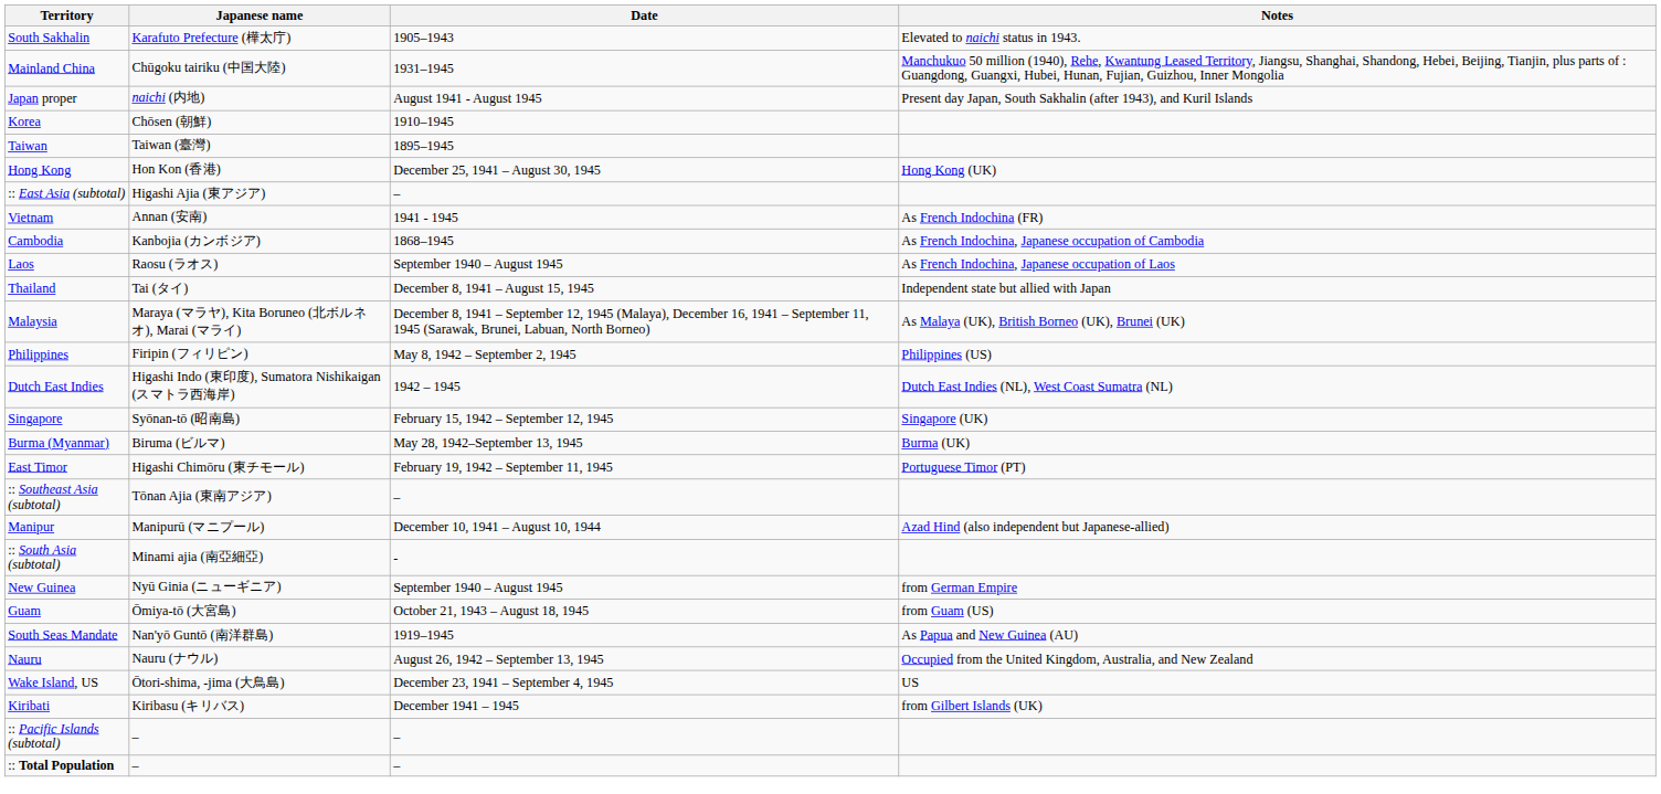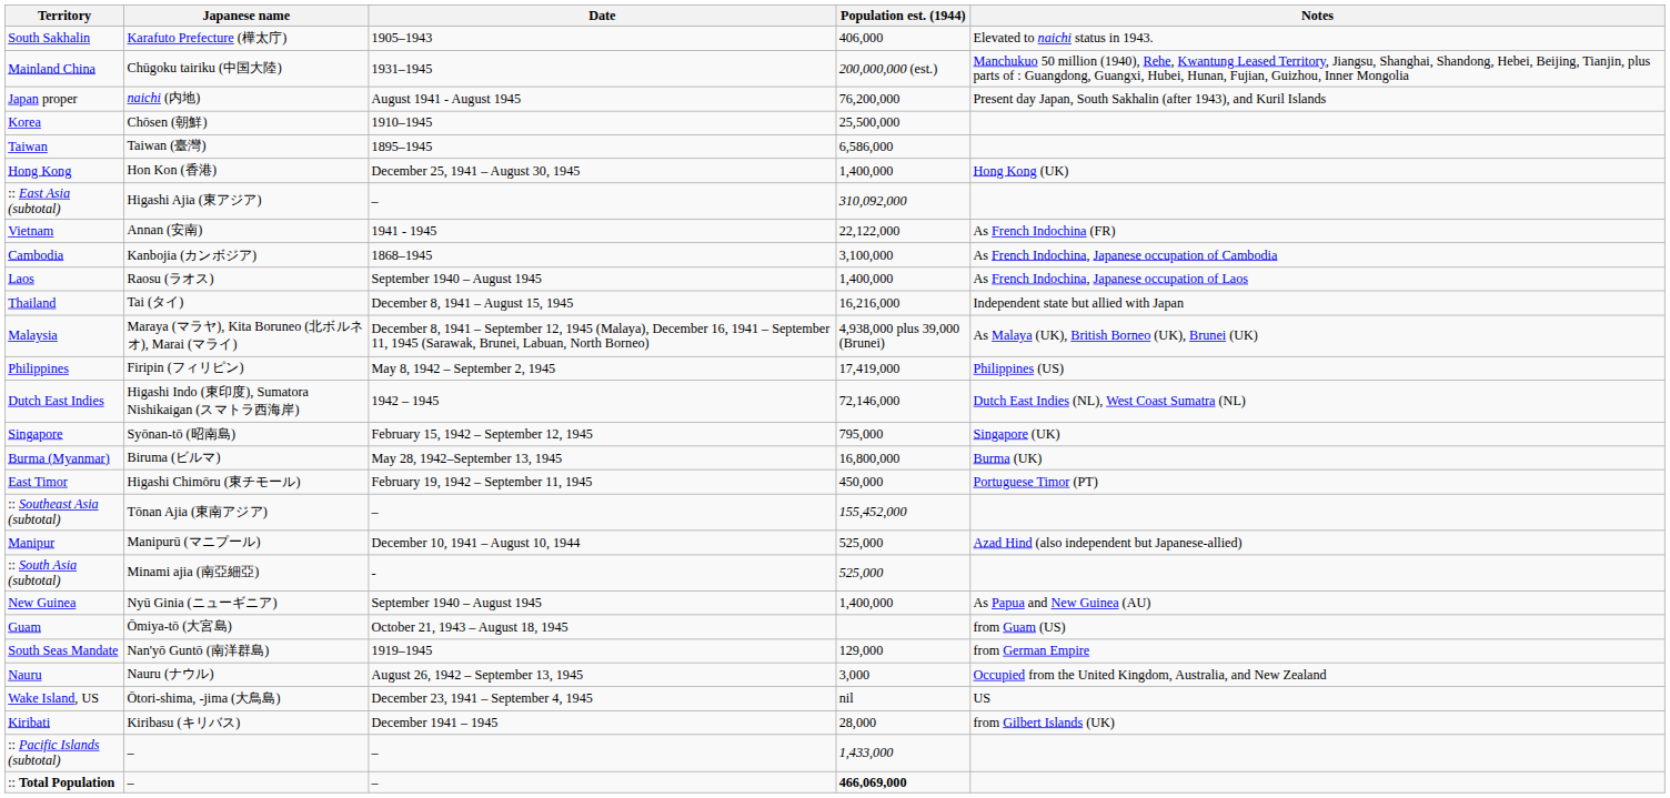 <table class="wikitable sortable">
 <tr>
 <th>Territory</th>
 <th>Japanese name</th>
 <th>Date</th>
+<th>Population est. (1944)</th>
 <th>Notes</th>
 </tr>
 <tr>
 <td><a href='#'>South Sakhalin</a></td>
 <td><a href='#'>Karafuto Prefecture</a> (樺太庁)</td>
 <td>1905–1943</td>
+<td>406,000</td>
 <td>Elevated to <em><a href='#'>naichi</a></em> status in 1943.</td>
 </tr>
 <tr>
 <td><a href='#'>Mainland China</a></td>
 <td>Chūgoku tairiku (中国大陸)</td>
 <td>1931–1945</td>
+<td><em>200,000,000</em> (est.)</td>
 <td><a href='#'>Manchukuo</a> 50 million (1940), <a href='#'>Rehe</a>, <a href='#'>Kwantung Leased Territory</a>, Jiangsu, Shanghai, Shandong, Hebei, Beijing, Tianjin, plus parts of : Guangdong, Guangxi, Hubei, Hunan, Fujian, Guizhou, Inner Mongolia</td>
 </tr>
 <tr>
 <td><a href='#'>Japan</a> proper</td>
 <td><em><a href='#'>naichi</a></em> (内地)</td>
 <td>August 1941 - August 1945</td>
+<td>76,200,000</td>
 <td>Present day Japan, South Sakhalin (after 1943), and Kuril Islands</td>
 </tr>
 <tr>
 <td><a href='#'>Korea</a></td>
 <td>Chōsen (朝鮮)</td>
 <td>1910–1945</td>
+<td>25,500,000</td>
 <td></td>
 </tr>
 <tr>
 <td><a href='#'>Taiwan</a></td>
 <td>Taiwan (臺灣)</td>
 <td>1895–1945</td>
+<td>6,586,000</td>
 <td></td>
 </tr>
 <tr>
 <td><a href='#'>Hong Kong</a></td>
 <td>Hon Kon (香港)</td>
 <td>December 25, 1941 – August 30, 1945</td>
+<td>1,400,000</td>
 <td><a href='#'>Hong Kong</a> (UK)</td>
 </tr>
 <tr>
 <td>:: <em><a href='#'>East Asia</a> (subtotal)</em></td>
 <td>Higashi Ajia (東アジア)</td>
 <td>–</td>
+<td><em>310,092,000</em></td>
 <td></td>
 </tr>
 <tr>
 <td><a href='#'>Vietnam</a></td>
 <td>Annan (安南)</td>
 <td>1941 - 1945</td>
+<td>22,122,000</td>
 <td>As <a href='#'>French Indochina</a> (FR)</td>
 </tr>
 <tr>
 <td><a href='#'>Cambodia</a></td>
 <td>Kanbojia (カンボジア)</td>
 <td>1868–1945</td>
+<td>3,100,000</td>
 <td>As <a href='#'>French Indochina</a>, <a href='#'>Japanese occupation of Cambodia</a></td>
 </tr>
 <tr>
 <td><a href='#'>Laos</a></td>
 <td>Raosu (ラオス)</td>
 <td>September 1940 – August  1945</td>
+<td>1,400,000</td>
 <td>As <a href='#'>French Indochina</a>, <a href='#'>Japanese occupation of Laos</a></td>
 </tr>
 <tr>
 <td><a href='#'>Thailand</a></td>
 <td>Tai (タイ)</td>
 <td>December 8, 1941 – August 15, 1945</td>
+<td>16,216,000</td>
 <td>Independent state but allied with Japan</td>
 </tr>
 <tr>
 <td><a href='#'>Malaysia</a></td>
 <td>Maraya (マラヤ), Kita Boruneo (北ボルネオ), Marai (マライ)</td>
 <td>December 8, 1941 – September 12, 1945 (Malaya), December 16, 1941 – September 11, 1945 (Sarawak, Brunei, Labuan, North Borneo)</td>
+<td>4,938,000 plus 39,000 (Brunei)</td>
 <td>As <a href='#'>Malaya</a> (UK), <a href='#'>British Borneo</a> (UK), <a href='#'>Brunei</a> (UK)</td>
 </tr>
 <tr>
 <td><a href='#'>Philippines</a></td>
 <td>Firipin (フィリピン)</td>
 <td>May 8, 1942 – September 2, 1945</td>
+<td>17,419,000</td>
 <td><a href='#'>Philippines</a> (US)</td>
 </tr>
 <tr>
 <td><a href='#'>Dutch East Indies</a></td>
 <td>Higashi Indo (東印度), Sumatora Nishikaigan (スマトラ西海岸)</td>
 <td>1942 –  1945</td>
+<td>72,146,000</td>
 <td><a href='#'>Dutch East Indies</a> (NL), <a href='#'>West Coast Sumatra</a> (NL)</td>
 </tr>
 <tr>
 <td><a href='#'>Singapore</a></td>
 <td>Syōnan-tō (昭南島)　</td>
 <td>February 15, 1942 – September 12, 1945</td>
+<td>795,000</td>
 <td><a href='#'>Singapore</a> (UK)</td>
 </tr>
 <tr>
 <td><a href='#'>Burma (Myanmar)</a></td>
 <td>Biruma (ビルマ)</td>
 <td>May 28, 1942–September 13, 1945</td>
+<td>16,800,000</td>
 <td><a href='#'>Burma</a> (UK)</td>
 </tr>
 <tr>
 <td><a href='#'>East Timor</a></td>
 <td>Higashi Chimōru (東チモール)</td>
 <td>February 19, 1942 – September 11, 1945</td>
+<td>450,000</td>
 <td><a href='#'>Portuguese Timor</a> (PT)</td>
 </tr>
 <tr>
 <td>:: <em><a href='#'>Southeast Asia</a> (subtotal)</em></td>
 <td>Tōnan Ajia (東南アジア)</td>
 <td>–</td>
+<td><em>155,452,000</em></td>
 <td></td>
 </tr>
 <tr>
 <td><a href='#'>Manipur</a></td>
 <td>Manipurū (マニプール)</td>
 <td>December 10, 1941 – August 10, 1944</td>
+<td>525,000</td>
 <td><a href='#'>Azad Hind</a> (also independent but Japanese-allied)</td>
 </tr>
 <tr>
 <td>:: <em><a href='#'>South Asia</a> (subtotal)</em></td>
 <td>Minami ajia (南亞細亞)</td>
 <td>-</td>
+<td><em>525,000</em></td>
 <td></td>
 </tr>
 <tr>
 <td><a href='#'>New Guinea</a></td>
 <td>Nyū Ginia (ニューギニア)</td>
 <td>September 1940 – August  1945</td>
-<td>from <a href='#'>German Empire</a></td>
+<td>1,400,000</td>
+<td>As <a href='#'>Papua</a> and <a href='#'>New Guinea</a> (AU)</td>
 </tr>
 <tr>
 <td><a href='#'>Guam</a></td>
 <td>Ōmiya-tō (大宮島)</td>
 <td>October 21, 1943 – August 18, 1945</td>
+<td></td>
 <td>from <a href='#'>Guam</a> (US)</td>
 </tr>
 <tr>
 <td><a href='#'>South Seas Mandate</a></td>
 <td>Nan'yō Guntō (南洋群島)</td>
 <td>1919–1945</td>
-<td>As <a href='#'>Papua</a> and <a href='#'>New Guinea</a> (AU)</td>
+<td>129,000</td>
+<td>from <a href='#'>German Empire</a></td>
 </tr>
 <tr>
 <td><a href='#'>Nauru</a></td>
 <td>Nauru (ナウル)</td>
 <td>August 26, 1942 – September 13, 1945</td>
+<td>3,000</td>
 <td><a href='#'>Occupied</a> from the United Kingdom, Australia, and New Zealand</td>
 </tr>
 <tr>
 <td><a href='#'>Wake Island</a>, US</td>
 <td>Ōtori-shima, -jima (大鳥島)</td>
 <td>December 23, 1941 – September 4, 1945</td>
+<td>nil</td>
 <td>US</td>
 </tr>
 <tr>
 <td><a href='#'>Kiribati</a></td>
 <td>Kiribasu (キリバス)</td>
 <td>December 1941 – 1945</td>
+<td>28,000</td>
 <td>from <a href='#'>Gilbert Islands</a> (UK)</td>
 </tr>
 <tr>
 <td>:: <em><a href='#'>Pacific Islands</a> (subtotal)</em></td>
 <td>–</td>
 <td>–</td>
+<td><em>1,433,000</em></td>
 <td></td>
 </tr>
 <tr>
 <td>:: <strong>Total Population</strong></td>
 <td>–</td>
 <td>–</td>
+<td><strong>466,069,000</strong></td>
 <td></td>
 </tr>
 </table>
